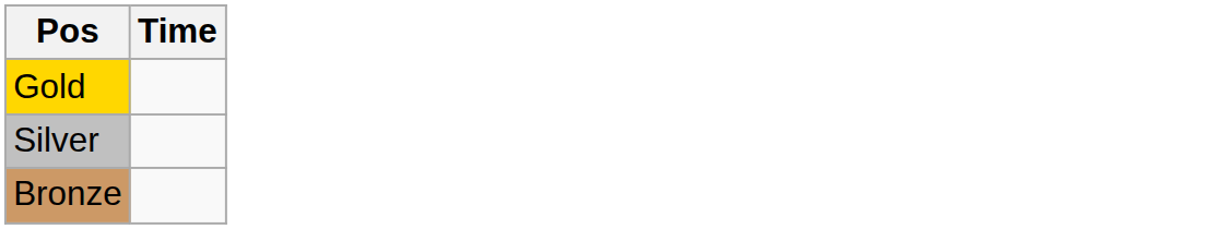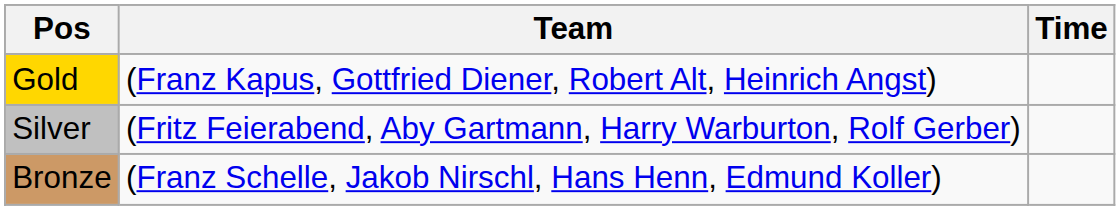 <table class="wikitable">
 <tr>
 <th>Pos</th>
+<th>Team</th>
 <th>Time</th>
 </tr>
 <tr>
 <td style="background:gold">Gold</td>
+<td> (<a href='#'>Franz Kapus</a>, <a href='#'>Gottfried Diener</a>, <a href='#'>Robert Alt</a>, <a href='#'>Heinrich Angst</a>)</td>
 <td></td>
 </tr>
 <tr>
 <td style="background:silver">Silver</td>
+<td> (<a href='#'>Fritz Feierabend</a>, <a href='#'>Aby Gartmann</a>, <a href='#'>Harry Warburton</a>, <a href='#'>Rolf Gerber</a>)</td>
 <td></td>
 </tr>
 <tr>
 <td style="background:#cc9966">Bronze</td>
+<td> (<a href='#'>Franz Schelle</a>, <a href='#'>Jakob Nirschl</a>, <a href='#'>Hans Henn</a>, <a href='#'>Edmund Koller</a>)</td>
 <td></td>
 </tr>
 </table>
